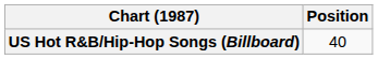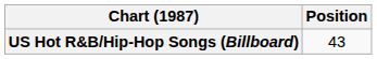 <table class="wikitable plainrowheaders" style="text-align:center">
 <tr>
 <th scope="col">Chart (1987)</th>
 <th scope="col">Position</th>
 </tr>
 <tr>
 <th scope="row">US Hot R&B/Hip-Hop Songs (<em>Billboard</em>)</th>
-<td>40</td>
+<td>43</td>
 </tr>
 </table>
